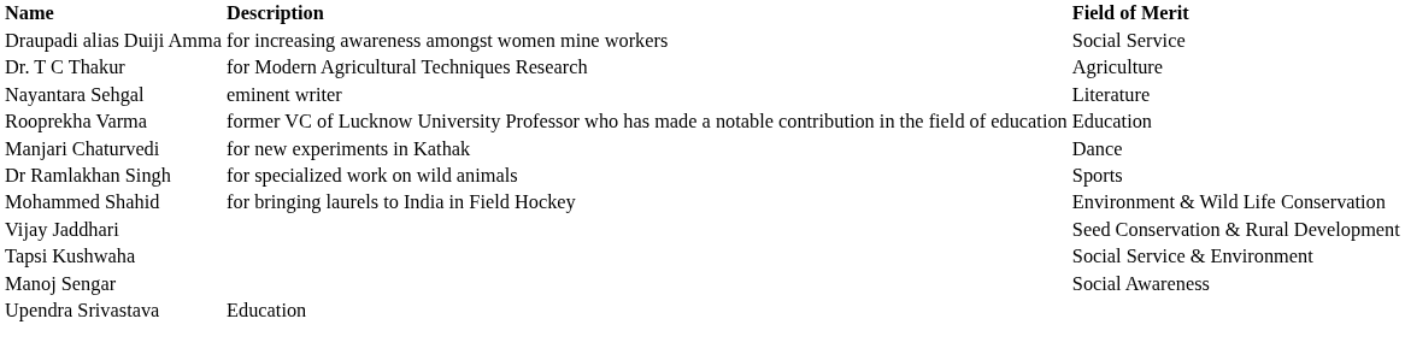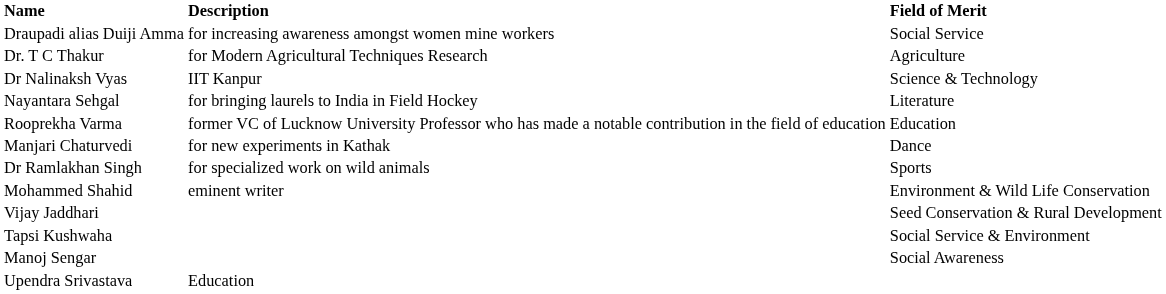 <table>
 <tr>
 <td><strong>Name</strong></td>
 <td><strong>Description</strong></td>
 <td><strong>Field of Merit</strong></td>
 </tr>
 <tr>
 <td>Draupadi alias Duiji Amma</td>
 <td>for increasing awareness amongst women mine workers</td>
 <td>Social Service</td>
 </tr>
 <tr>
 <td>Dr. T C Thakur</td>
 <td>for Modern Agricultural Techniques Research</td>
 <td>Agriculture</td>
 </tr>
 <tr>
+<td>Dr Nalinaksh Vyas</td>
+<td>IIT Kanpur</td>
+<td>Science & Technology</td>
+</tr>
+<tr>
 <td>Nayantara Sehgal</td>
-<td>eminent writer</td>
+<td>for bringing laurels to India in Field Hockey</td>
 <td>Literature</td>
 </tr>
 <tr>
 <td>Rooprekha Varma</td>
 <td>former VC of Lucknow University Professor who has made a notable contribution in the field of education</td>
 <td>Education</td>
 </tr>
 <tr>
 <td>Manjari Chaturvedi</td>
 <td>for new experiments in Kathak</td>
 <td>Dance</td>
 </tr>
 <tr>
 <td>Dr Ramlakhan Singh</td>
 <td>for specialized work on wild animals</td>
 <td>Sports</td>
 </tr>
 <tr>
 <td>Mohammed Shahid</td>
-<td>for bringing laurels to India in Field Hockey</td>
+<td>eminent writer</td>
 <td>Environment & Wild Life Conservation</td>
 </tr>
 <tr>
 <td>Vijay Jaddhari</td>
 <td></td>
 <td>Seed Conservation & Rural Development</td>
 </tr>
 <tr>
 <td>Tapsi Kushwaha</td>
 <td></td>
 <td>Social Service & Environment</td>
 </tr>
 <tr>
 <td>Manoj Sengar</td>
 <td></td>
 <td>Social Awareness</td>
 </tr>
 <tr>
 <td>Upendra Srivastava</td>
 <td>Education</td>
 </tr>
 </table>
